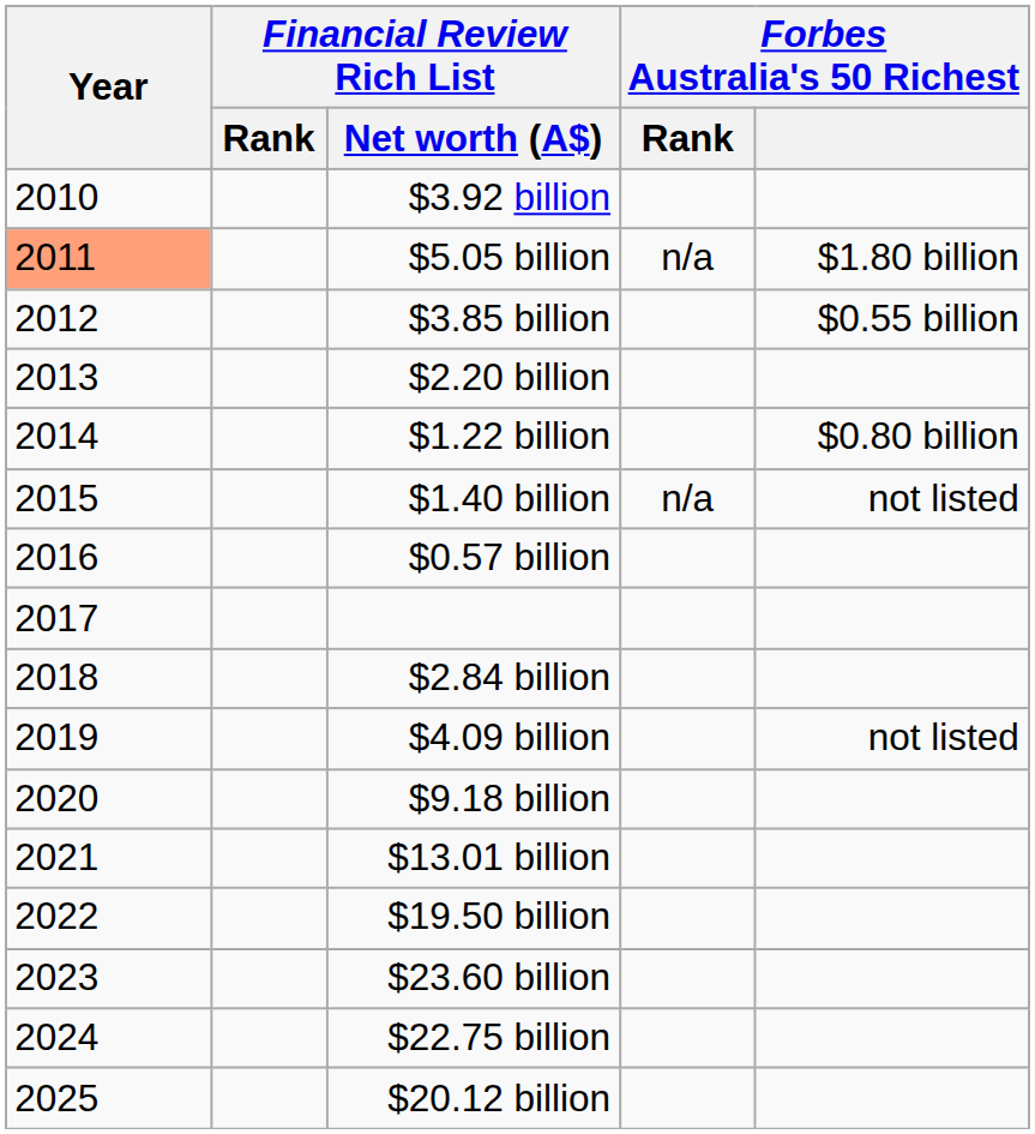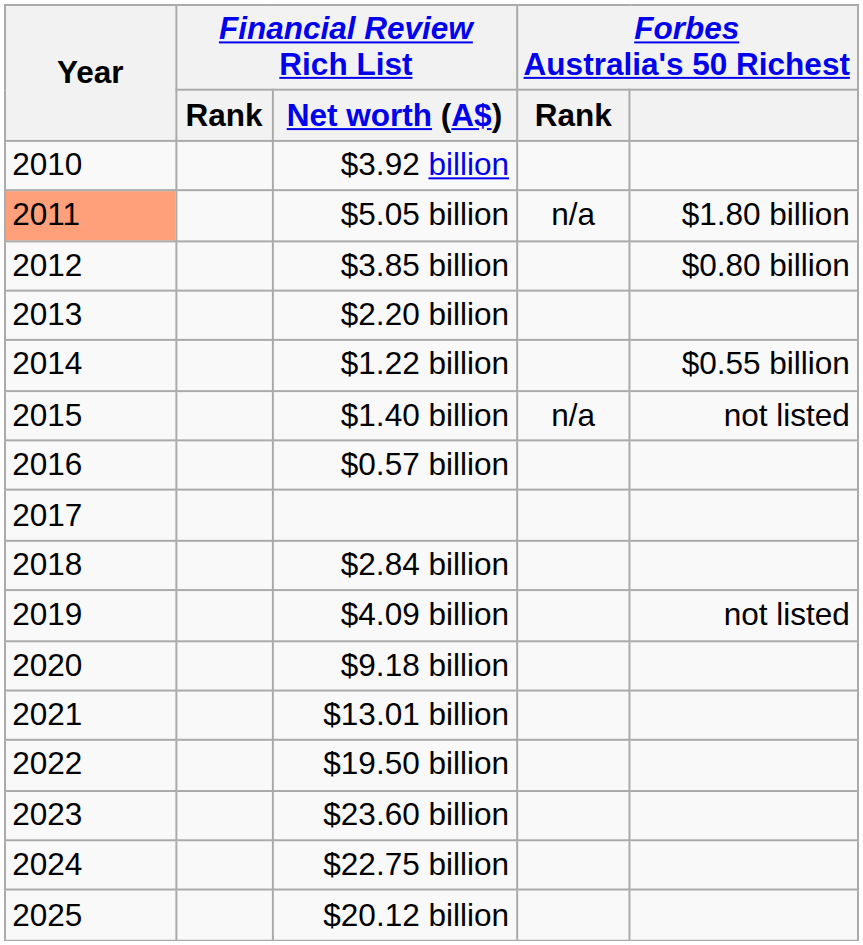 <table class="wikitable">
 <tr>
 <th rowspan=2>Year</th>
 <th colspan="2" style="width:40%;"><em><a href='#'>Financial Review</a></em><br><a href='#'>Rich List</a></th>
 <th colspan="2" style="width:40%;"><em><a href='#'>Forbes</a></em><br><a href='#'>Australia's 50 Richest</a></th>
 </tr>
 <tr>
 <th>Rank</th>
 <th><a href='#'>Net worth</a> (<a href='#'>A$</a>)</th>
 <th>Rank</th>
 <th></th>
 </tr>
 <tr>
 <td>2010</td>
 <td style="text-align:center;"></td>
 <td style="text-align:right;">$3.92 <a href='#'>billion</a></td>
 <td style="text-align:center;"></td>
 <td style="text-align:right;"></td>
 </tr>
 <tr>
 <td style="background: lightsalmon;">2011</td>
 <td style="text-align:center;"> </td>
 <td style="text-align:right;">$5.05 billion </td>
 <td style="text-align:center;">n/a</td>
 <td style="text-align:right;">$1.80 billion </td>
 </tr>
 <tr>
 <td>2012</td>
 <td style="text-align:center;"> </td>
 <td style="text-align:right;">$3.85 billion </td>
 <td style="text-align:center;"> </td>
-<td style="text-align:right;">$0.55 billion </td>
+<td style="text-align:right;">$0.80 billion</td>
 </tr>
 <tr>
 <td>2013</td>
 <td style="text-align:center;"> </td>
 <td style="text-align:right;">$2.20 billion </td>
 <td style="text-align:center;"> </td>
 <td style="text-align:right;"></td>
 </tr>
 <tr>
 <td>2014</td>
 <td style="text-align:center;"> </td>
 <td style="text-align:right;">$1.22 billion </td>
 <td style="text-align:center;"> </td>
-<td style="text-align:right;">$0.80 billion</td>
+<td style="text-align:right;">$0.55 billion </td>
 </tr>
 <tr>
 <td>2015</td>
 <td style="text-align:center;"> </td>
 <td style="text-align:right;">$1.40 billion </td>
 <td style="text-align:center;">n/a </td>
 <td style="text-align:right;">not listed </td>
 </tr>
 <tr>
 <td>2016</td>
 <td style="text-align:center;"> </td>
 <td style="text-align:right;">$0.57 billion </td>
 <td style="text-align:center;"></td>
 <td style="text-align:right;"></td>
 </tr>
 <tr>
 <td>2017</td>
 <td style="text-align:center;"></td>
 <td style="text-align:right;"></td>
 <td style="text-align:center;"></td>
 <td style="text-align:right;"></td>
 </tr>
 <tr>
 <td>2018</td>
 <td style="text-align:center;"></td>
 <td style="text-align:right;">$2.84 billion </td>
 <td style="text-align:center;"></td>
 <td style="text-align:right;"></td>
 </tr>
 <tr>
 <td>2019</td>
 <td style="text-align:center;"> </td>
 <td style="text-align:right;">$4.09 billion </td>
 <td style="text-align:center;"> </td>
 <td style="text-align:right;">not listed</td>
 </tr>
 <tr>
 <td>2020</td>
 <td style="text-align:center;"> </td>
 <td style="text-align:right;">$9.18 billion </td>
 <td style="text-align:center;"></td>
 <td style="text-align:right;"></td>
 </tr>
 <tr>
 <td>2021</td>
 <td align="center"></td>
 <td align="right">$13.01 billion </td>
 <td align="center"></td>
 <td align="right"></td>
 </tr>
 <tr>
 <td>2022</td>
 <td align="center"></td>
 <td align="right">$19.50 billion </td>
 <td align="center"></td>
 <td align="right"></td>
 </tr>
 <tr>
 <td>2023</td>
 <td align="center"></td>
 <td align="right">$23.60 billion </td>
 <td align="center"></td>
 <td align="right"></td>
 </tr>
 <tr>
 <td>2024</td>
 <td align="center"></td>
 <td align="right">$22.75 billion </td>
 <td align="center"></td>
 <td align="right"></td>
 </tr>
 <tr>
 <td>2025</td>
 <td align="center"></td>
 <td align="right">$20.12 billion </td>
 <td align="center"></td>
 <td align="right"></td>
 </tr>
 </table>
